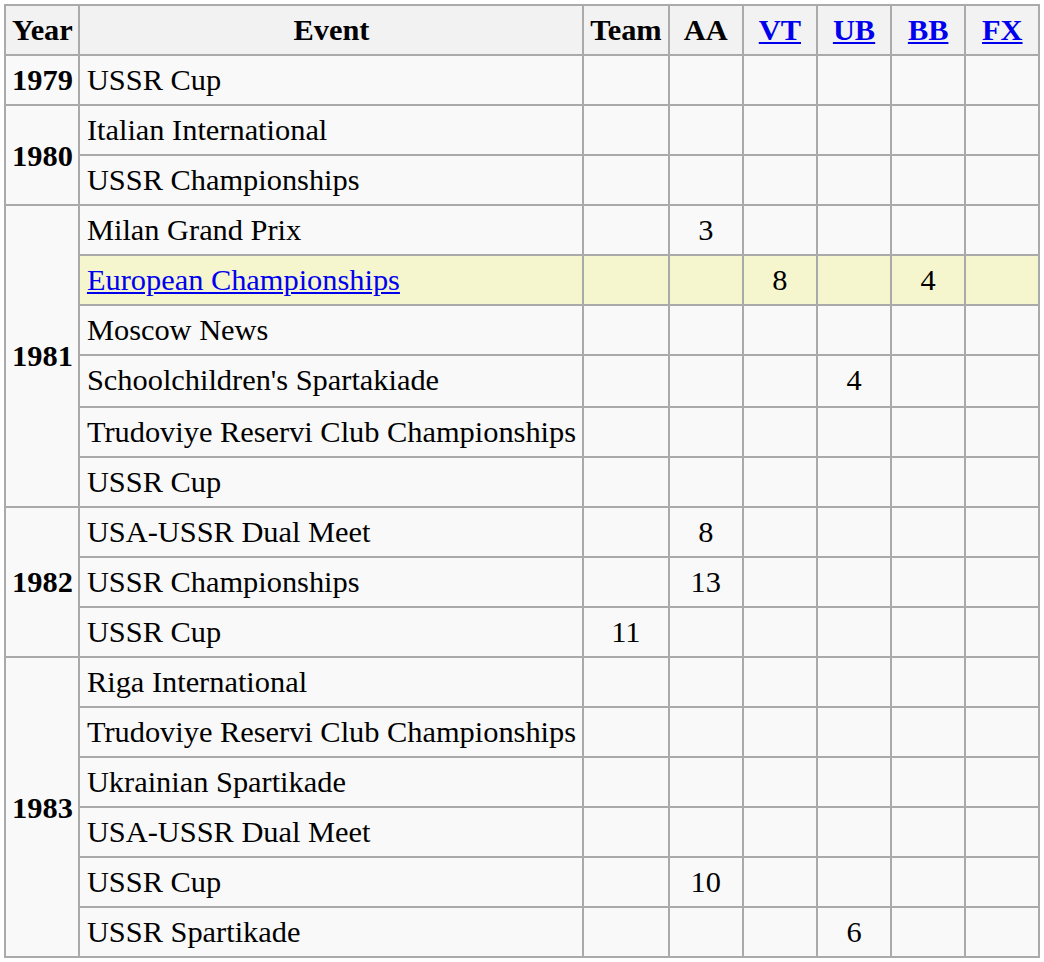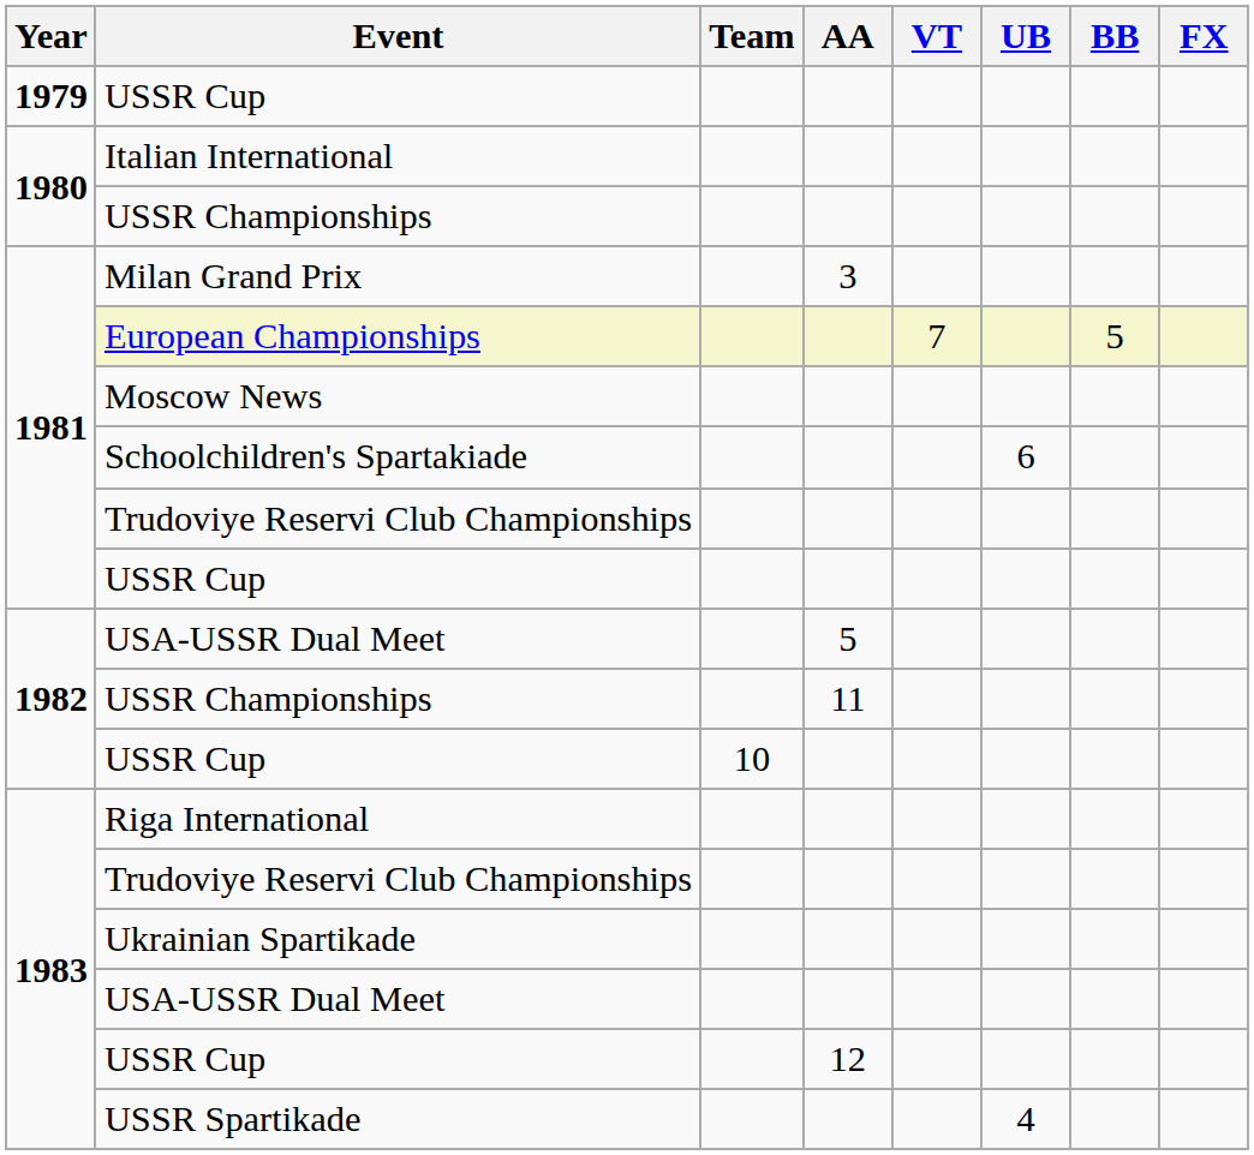 <table class="wikitable" style="text-align:center; font-size:95%;">
 <tr>
 <th align=center>Year</th>
 <th align=center>Event</th>
 <th style="width:30px;">Team</th>
 <th style="width:30px;">AA</th>
 <th style="width:30px;"><a href='#'>VT</a></th>
 <th style="width:30px;"><a href='#'>UB</a></th>
 <th style="width:30px;"><a href='#'>BB</a></th>
 <th style="width:30px;"><a href='#'>FX</a></th>
 </tr>
 <tr>
 <td rowspan="1"><strong>1979</strong></td>
 <td align=left>USSR Cup</td>
 <td></td>
 <td></td>
 <td></td>
 <td></td>
 <td></td>
 <td></td>
 </tr>
 <tr>
 <td rowspan="2"><strong>1980</strong></td>
 <td align=left>Italian International</td>
 <td></td>
 <td></td>
 <td></td>
 <td></td>
 <td></td>
 <td></td>
 </tr>
 <tr>
 <td align=left>USSR Championships</td>
 <td></td>
 <td></td>
 <td></td>
 <td></td>
 <td></td>
 <td></td>
 </tr>
 <tr>
 <td rowspan="6"><strong>1981</strong></td>
 <td align=left>Milan Grand Prix</td>
 <td></td>
 <td>3</td>
 <td></td>
 <td></td>
 <td></td>
 <td></td>
 </tr>
 <tr bgcolor=#F5F6CE>
 <td align=left><a href='#'>European Championships</a></td>
 <td></td>
 <td></td>
-<td>8</td>
+<td>7</td>
 <td></td>
-<td>4</td>
+<td>5</td>
 <td></td>
 </tr>
 <tr>
 <td align=left>Moscow News</td>
 <td></td>
 <td></td>
 <td></td>
 <td></td>
 <td></td>
 <td></td>
 </tr>
 <tr>
 <td align=left>Schoolchildren's Spartakiade</td>
 <td></td>
 <td></td>
 <td></td>
-<td>4</td>
+<td>6</td>
 <td></td>
 <td></td>
 </tr>
 <tr>
 <td align=left>Trudoviye Reservi Club Championships</td>
 <td></td>
 <td></td>
 <td></td>
 <td></td>
 <td></td>
 <td></td>
 </tr>
 <tr>
 <td align=left>USSR Cup</td>
 <td></td>
 <td></td>
 <td></td>
 <td></td>
 <td></td>
 <td></td>
 </tr>
 <tr>
 <td rowspan="3"><strong>1982</strong></td>
 <td align=left>USA-USSR Dual Meet</td>
 <td></td>
-<td>8</td>
+<td>5</td>
 <td></td>
 <td></td>
 <td></td>
 <td></td>
 </tr>
 <tr>
 <td align=left>USSR Championships</td>
 <td></td>
-<td>13</td>
+<td>11</td>
 <td></td>
 <td></td>
 <td></td>
 <td></td>
 </tr>
 <tr>
 <td align=left>USSR Cup</td>
-<td>11</td>
+<td>10</td>
 <td></td>
 <td></td>
 <td></td>
 <td></td>
 <td></td>
 </tr>
 <tr>
 <td rowspan="6"><strong>1983</strong></td>
 <td align=left>Riga International</td>
 <td></td>
 <td></td>
 <td></td>
 <td></td>
 <td></td>
 <td></td>
 </tr>
 <tr>
 <td align=left>Trudoviye Reservi Club Championships</td>
 <td></td>
 <td></td>
 <td></td>
 <td></td>
 <td></td>
 <td></td>
 </tr>
 <tr>
 <td align=left>Ukrainian Spartikade</td>
 <td></td>
 <td></td>
 <td></td>
 <td></td>
 <td></td>
 <td></td>
 </tr>
 <tr>
 <td align=left>USA-USSR Dual Meet</td>
 <td></td>
 <td></td>
 <td></td>
 <td></td>
 <td></td>
 <td></td>
 </tr>
 <tr>
 <td align=left>USSR Cup</td>
 <td></td>
-<td>10</td>
+<td>12</td>
 <td></td>
 <td></td>
 <td></td>
 <td></td>
 </tr>
 <tr>
 <td align=left>USSR Spartikade</td>
 <td></td>
 <td></td>
 <td></td>
-<td>6</td>
+<td>4</td>
 <td></td>
 <td></td>
 </tr>
 <tr>
 </tr>
 </table>
